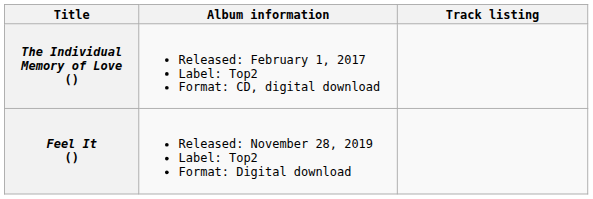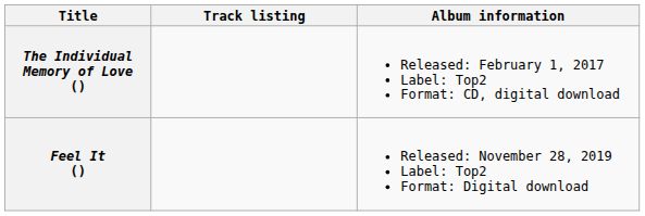 <table class="wikitable plainrowheaders">
 <tr>
 <th width="140px">Title</th>
+<th width="200px">Track listing</th>
 <th width="275px">Album information</th>
-<th width="200px">Track listing</th>
 </tr>
 <tr>
 <th scope="row"><em>The Individual Memory of Love</em> <br>()</th>
+<td align="left" style="font-size: 85%;"><br></td>
 <td><br><ul><li>Released: February 1, 2017</li><li>Label: Top2</li><li>Format: CD, digital download</li></ul></td>
-<td align="left" style="font-size: 85%;"><br></td>
 </tr>
 <tr>
 <th scope="row"><em>Feel It</em> <br>()</th>
+<td align="left" style="font-size: 85%;"><br></td>
 <td><br><ul><li>Released: November 28, 2019</li><li>Label: Top2</li><li>Format: Digital download</li></ul></td>
-<td align="left" style="font-size: 85%;"><br></td>
 </tr>
 </table>
